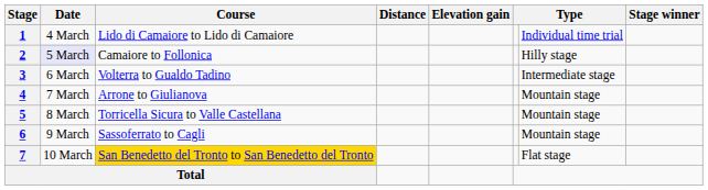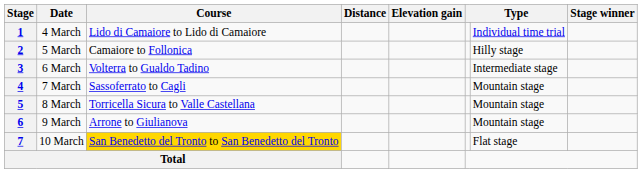 <table class="wikitable">
 <tr>
 <th scope="col">Stage</th>
 <th scope="col">Date</th>
 <th scope="col">Course</th>
 <th scope="col">Distance</th>
 <th scope="col">Elevation gain</th>
 <th scope="col" colspan="2">Type</th>
 <th scope="col">Stage winner</th>
 </tr>
 <tr>
 <th scope="row"><a href='#'>1</a></th>
 <td style="text-align:center;">4 March</td>
 <td><a href='#'>Lido di Camaiore</a> to Lido di Camaiore</td>
 <td style="text-align:center;"></td>
 <td style="text-align:center;"></td>
 <td></td>
 <td><a href='#'>Individual time trial</a></td>
 <td></td>
 </tr>
 <tr>
 <th scope="row"><a href='#'>2</a></th>
-<td style="background: lavender; text-align:center;">5 March</td>
+<td style="text-align:center;">5 March</td>
 <td>Camaiore to <a href='#'>Follonica</a></td>
 <td style="text-align:center;"></td>
 <td style="text-align:center;"></td>
 <td></td>
 <td>Hilly stage</td>
 <td></td>
 </tr>
 <tr>
 <th scope="row"><a href='#'>3</a></th>
 <td style="text-align:center;">6 March</td>
 <td><a href='#'>Volterra</a> to <a href='#'>Gualdo Tadino</a></td>
 <td style="text-align:center;"></td>
 <td style="text-align:center;"></td>
 <td></td>
 <td>Intermediate stage</td>
 <td></td>
 </tr>
 <tr>
 <th scope="row"><a href='#'>4</a></th>
 <td style="text-align:center;">7 March</td>
-<td><a href='#'>Arrone</a> to <a href='#'>Giulianova</a></td>
+<td><a href='#'>Sassoferrato</a> to <a href='#'>Cagli</a></td>
 <td style="text-align:center;"></td>
 <td style="text-align:center;"></td>
 <td></td>
 <td>Mountain stage</td>
 <td></td>
 </tr>
 <tr>
 <th scope="row"><a href='#'>5</a></th>
 <td style="text-align:center;">8 March</td>
 <td><a href='#'>Torricella Sicura</a> to <a href='#'>Valle Castellana</a></td>
 <td style="text-align:center;"></td>
 <td style="text-align:center;"></td>
 <td></td>
 <td>Mountain stage</td>
 <td></td>
 </tr>
 <tr>
 <th scope="row"><a href='#'>6</a></th>
 <td style="text-align:center;">9 March</td>
-<td><a href='#'>Sassoferrato</a> to <a href='#'>Cagli</a></td>
+<td><a href='#'>Arrone</a> to <a href='#'>Giulianova</a></td>
 <td style="text-align:center;"></td>
 <td style="text-align:center;"></td>
 <td></td>
 <td>Mountain stage</td>
 <td></td>
 </tr>
 <tr>
 <th scope="row"><a href='#'>7</a></th>
 <td style="text-align:center;">10 March</td>
 <td style="background: gold;"><a href='#'>San Benedetto del Tronto</a> to <a href='#'>San Benedetto del Tronto</a></td>
 <td style="text-align:center;"></td>
 <td style="text-align:center;"></td>
 <td></td>
 <td>Flat stage</td>
 <td></td>
 </tr>
 <tr>
 <th colspan="3">Total</th>
 <td style="text-align:center;"></td>
 <td style="text-align:center;"></td>
 </tr>
 </table>
